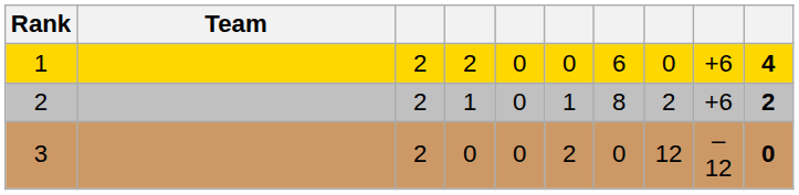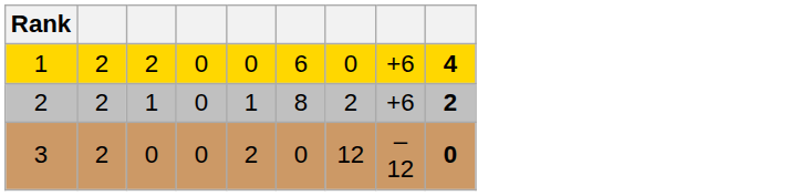 <table class="wikitable" style="text-align:center">
 <tr>
 <th width=20>Rank</th>
-<th width=200>Team</th>
 <th width="25"></th>
 <th width="25"></th>
 <th width="25"></th>
 <th width="25"></th>
 <th width="25"></th>
 <th width="25"></th>
 <th width="25"></th>
 <th width="25"></th>
 </tr>
 <tr style="background:gold;">
 <td>1</td>
-<td style="text-align:left;"></td>
 <td>2</td>
 <td>2</td>
 <td>0</td>
 <td>0</td>
 <td>6</td>
 <td>0</td>
 <td>+6</td>
 <td><strong>4</strong></td>
 </tr>
 <tr style="background:silver;">
 <td>2</td>
-<td style="text-align:left;"></td>
 <td>2</td>
 <td>1</td>
 <td>0</td>
 <td>1</td>
 <td>8</td>
 <td>2</td>
 <td>+6</td>
 <td><strong>2</strong></td>
 </tr>
 <tr style="background:#cc9966;">
 <td>3</td>
-<td style="text-align:left;"></td>
 <td>2</td>
 <td>0</td>
 <td>0</td>
 <td>2</td>
 <td>0</td>
 <td>12</td>
 <td>–12</td>
 <td><strong>0</strong></td>
 </tr>
 </table>
